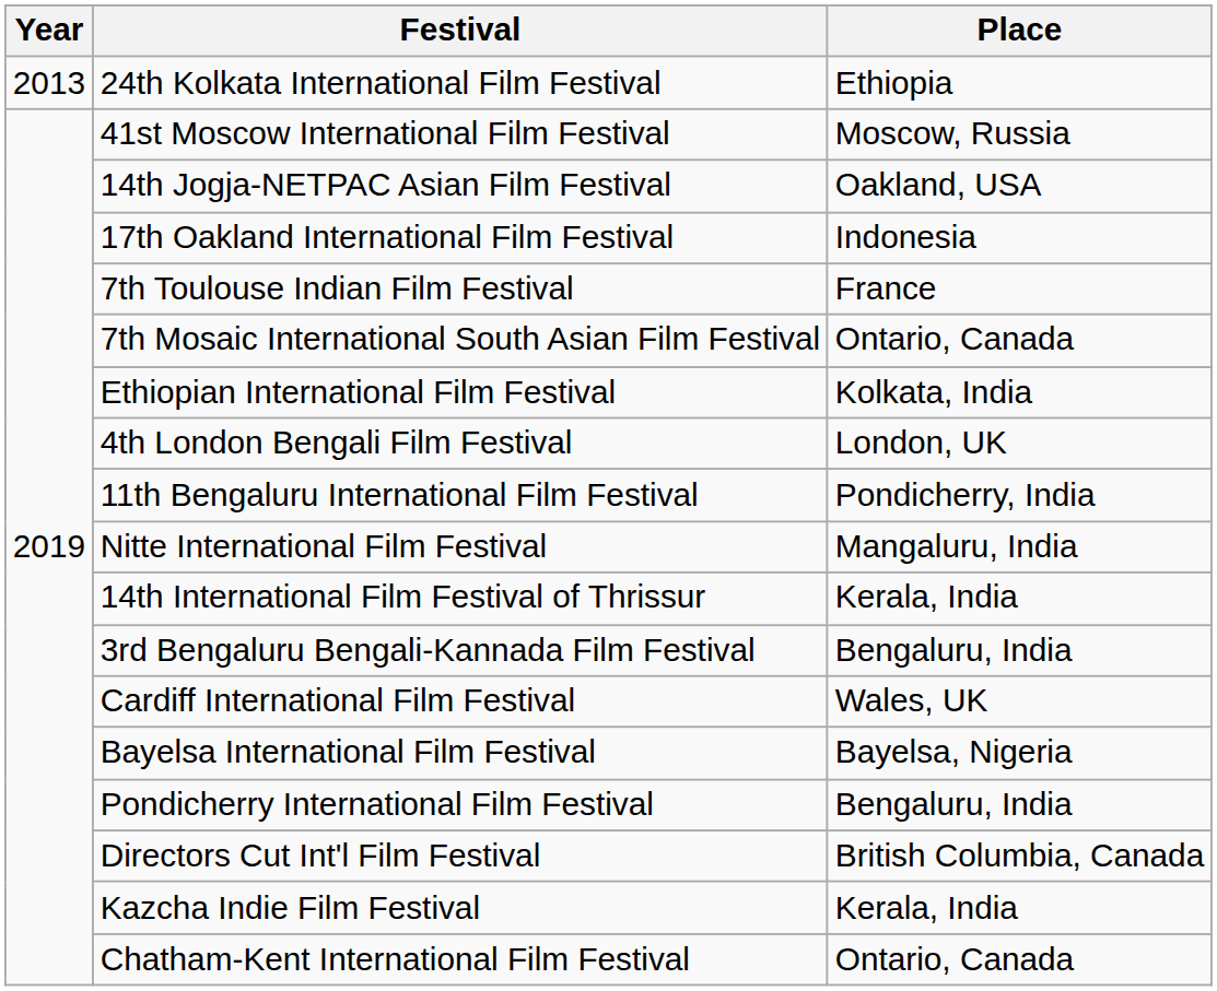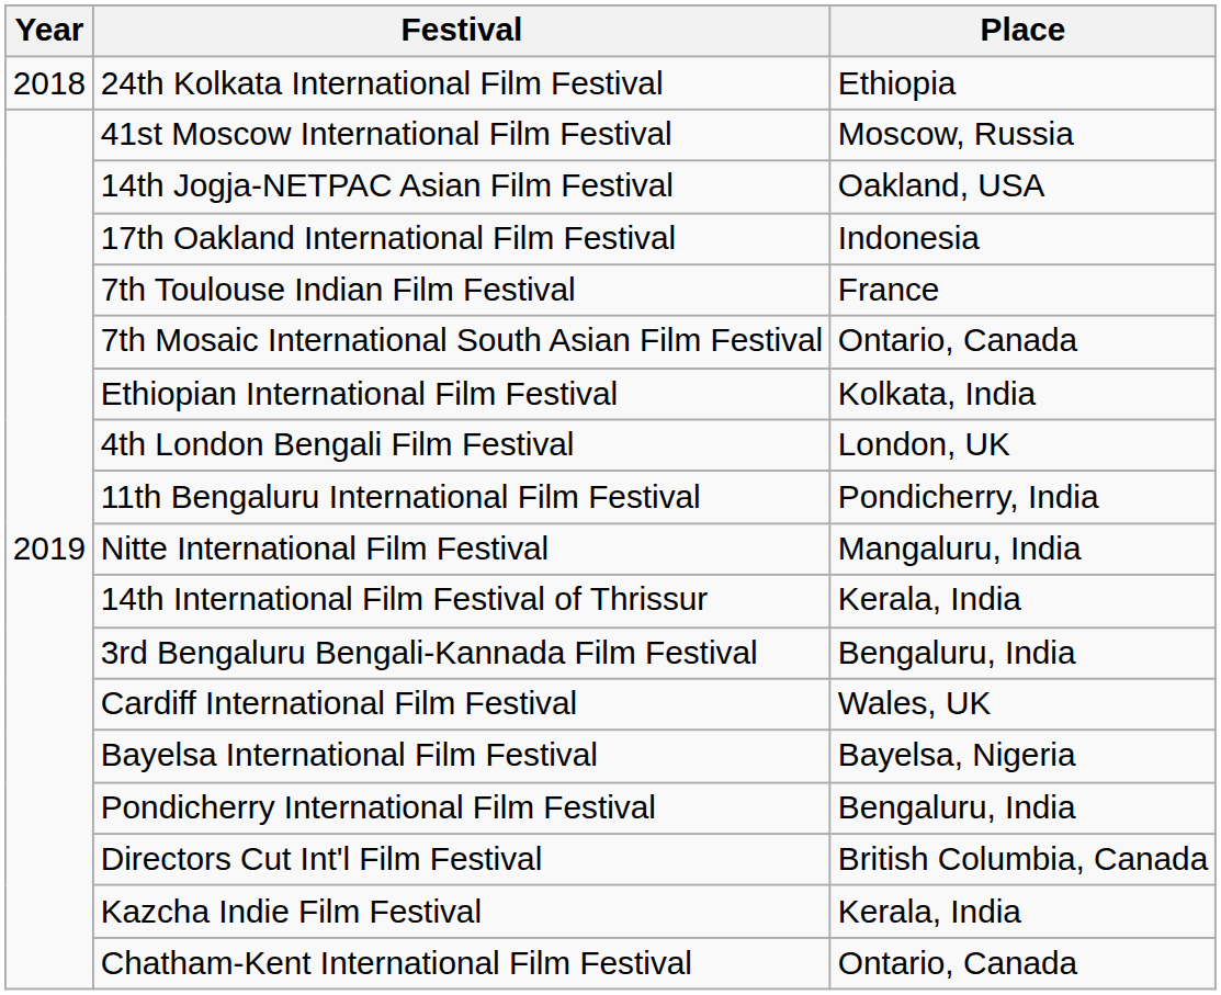 <table class="wikitable sortable">
 <tr>
 <th>Year</th>
 <th>Festival</th>
 <th>Place</th>
 </tr>
 <tr>
-<td>2013</td>
+<td>2018</td>
 <td>24th Kolkata International Film Festival </td>
 <td>Ethiopia</td>
 </tr>
 <tr>
 <td rowspan="17">2019</td>
 <td>41st Moscow International Film Festival </td>
 <td>Moscow, Russia</td>
 </tr>
 <tr>
 <td>14th Jogja-NETPAC Asian Film Festival</td>
 <td>Oakland, USA</td>
 </tr>
 <tr>
 <td>17th Oakland International Film Festival</td>
 <td>Indonesia</td>
 </tr>
 <tr>
 <td>7th Toulouse Indian Film Festival </td>
 <td>France</td>
 </tr>
 <tr>
 <td>7th Mosaic International South Asian Film Festival</td>
 <td>Ontario, Canada</td>
 </tr>
 <tr>
 <td>Ethiopian International Film Festival</td>
 <td>Kolkata, India</td>
 </tr>
 <tr>
 <td>4th London Bengali Film Festival </td>
 <td>London, UK</td>
 </tr>
 <tr>
 <td>11th Bengaluru International Film Festival </td>
 <td>Pondicherry, India</td>
 </tr>
 <tr>
 <td>Nitte International Film Festival</td>
 <td>Mangaluru, India</td>
 </tr>
 <tr>
 <td>14th International Film Festival of Thrissur</td>
 <td>Kerala, India</td>
 </tr>
 <tr>
 <td>3rd Bengaluru Bengali-Kannada Film Festival</td>
 <td>Bengaluru, India</td>
 </tr>
 <tr>
 <td>Cardiff International Film Festival</td>
 <td>Wales, UK</td>
 </tr>
 <tr>
 <td>Bayelsa International Film Festival</td>
 <td>Bayelsa, Nigeria</td>
 </tr>
 <tr>
 <td>Pondicherry International Film Festival</td>
 <td>Bengaluru, India</td>
 </tr>
 <tr>
 <td>Directors Cut Int'l Film Festival</td>
 <td>British Columbia, Canada</td>
 </tr>
 <tr>
 <td>Kazcha Indie Film Festival</td>
 <td>Kerala, India</td>
 </tr>
 <tr>
 <td>Chatham-Kent International Film Festival</td>
 <td>Ontario, Canada</td>
 </tr>
 </table>
